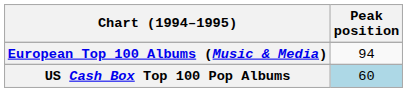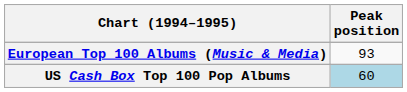 <table class="wikitable sortable plainrowheaders" style="text-align:center">
 <tr>
 <th scope="col">Chart (1994–1995)</th>
 <th scope="col">Peak<br>position</th>
 </tr>
 <tr>
 </tr>
 <tr>
 </tr>
 <tr>
 <th scope="row"><a href='#'>European Top 100 Albums</a> (<em><a href='#'>Music & Media</a></em>)</th>
-<td>94</td>
+<td>93</td>
 </tr>
 <tr>
 </tr>
 <tr>
 </tr>
 <tr>
 </tr>
 <tr>
 </tr>
 <tr>
 </tr>
 <tr>
 <th scope="row">US <em><a href='#'>Cash Box</a></em> Top 100 Pop Albums</th>
 <td style="background: lightblue;">60</td>
 </tr>
 </table>
